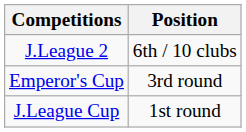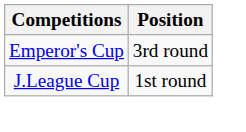 <table class="wikitable" style="text-align:center;">
 <tr>
 <th>Competitions</th>
 <th>Position</th>
-</tr>
-<tr>
-<td><a href='#'>J.League 2</a></td>
-<td>6th / 10 clubs</td>
 </tr>
 <tr>
 <td><a href='#'>Emperor's Cup</a></td>
 <td>3rd round</td>
 </tr>
 <tr>
 <td><a href='#'>J.League Cup</a></td>
 <td>1st round</td>
 </tr>
 </table>
